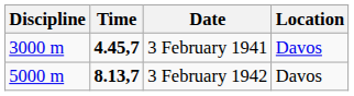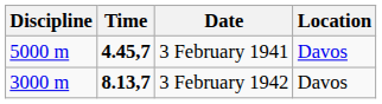 <table class='wikitable'>
 <tr>
 <th>Discipline</th>
 <th>Time</th>
 <th>Date</th>
 <th>Location</th>
 </tr>
 <tr>
-<td><a href='#'>3000 m</a></td>
+<td><a href='#'>5000 m</a></td>
 <td><strong>4.45,7</strong></td>
 <td>3 February 1941</td>
 <td align=left><a href='#'>Davos</a></td>
 </tr>
 <tr>
-<td><a href='#'>5000 m</a></td>
+<td><a href='#'>3000 m</a></td>
 <td><strong>8.13,7</strong></td>
 <td>3 February 1942</td>
 <td align=left>Davos</td>
 </tr>
 </table>
